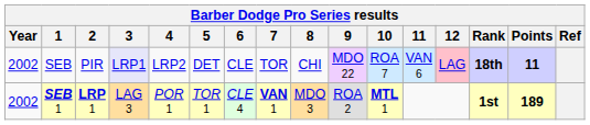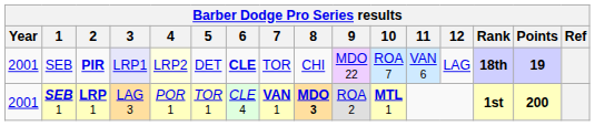 <table class="wikitable" style="text-align:center; font-size:85%">
 <tr>
 <th colspan=45><a href='#'>Barber Dodge Pro Series</a> results</th>
 </tr>
 <tr>
 <th>Year</th>
 <th>1</th>
 <th>2</th>
 <th>3</th>
 <th>4</th>
 <th>5</th>
 <th>6</th>
 <th>7</th>
 <th>8</th>
 <th>9</th>
 <th>10</th>
 <th>11</th>
 <th>12</th>
 <th>Rank</th>
 <th>Points</th>
 <th>Ref</th>
 </tr>
 <tr>
-<td><a href='#'>2002</a></td>
+<td><a href='#'>2001</a></td>
 <td><a href='#'>SEB</a></td>
-<td><a href='#'>PIR</a></td>
+<td><strong><a href='#'>PIR</a></strong></td>
 <td style="background: lavender;"><a href='#'>LRP1</a></td>
-<td><a href='#'>LRP2</a></td>
+<td style="background: lightyellow;"><a href='#'>LRP2</a></td>
 <td><a href='#'>DET</a></td>
-<td><a href='#'>CLE</a></td>
+<td><strong><a href='#'>CLE</a></strong></td>
 <td><a href='#'>TOR</a></td>
 <td><a href='#'>CHI</a></td>
 <td style="background:#EFCFFF;"><a href='#'>MDO</a><br><small>22</small></td>
 <td style="background:#CFEAFF;"><a href='#'>ROA</a><br><small>7</small></td>
 <td style="background:#CFEAFF;"><a href='#'>VAN</a><br><small>6</small></td>
-<td style="background: pink;"><a href='#'>LAG</a></td>
+<td><a href='#'>LAG</a></td>
 <th style="background:#CFCFFF;">18th</th>
-<th style="background:#CFCFFF;">11</th>
+<th style="background:#CFCFFF;">19</th>
 <th></th>
 </tr>
 <tr>
-<td><a href='#'>2002</a></td>
+<td><a href='#'>2001</a></td>
 <td style="background:#FFFFBF;"><strong><em><a href='#'>SEB</a></em></strong><br><small>1</small></td>
 <td style="background:#FFFFBF;"><strong><a href='#'>LRP</a></strong><br><small>1</small></td>
 <td style="background:#FFDF9F;"><a href='#'>LAG</a><br><small>3</small></td>
 <td style="background:#FFFFBF;"><em><a href='#'>POR</a></em><br><small>1</small></td>
 <td style="background:#FFFFBF;"><em><a href='#'>TOR</a></em><br><small>1</small></td>
 <td style="background:#DFFFDF;"><em><a href='#'>CLE</a></em><br><small>4</small></td>
 <td style="background:#FFFFBF;"><strong><a href='#'>VAN</a></strong><br><small>1</small></td>
-<td style="background:#FFDF9F;"><a href='#'>MDO</a><br><small>3</small></td>
+<td style="background:#FFDF9F;"><strong><a href='#'>MDO</a><br><small>3</small></strong></td>
 <td style="background:#DFDFDF;"><a href='#'>ROA</a><br><small>2</small></td>
 <td style="background:#FFFFBF;"><strong><a href='#'>MTL</a></strong><br><small>1</small></td>
 <td colspan=2></td>
 <th style="background:#FFFFBF;">1st</th>
-<th style="background:#FFFFBF;">189</th>
+<th style="background:#FFFFBF;">200</th>
 <th></th>
 </tr>
 </table>
